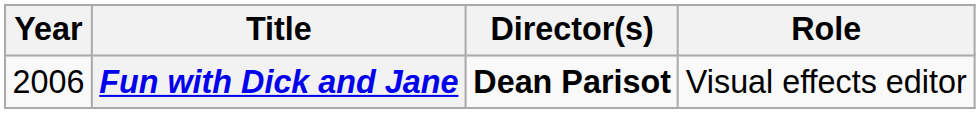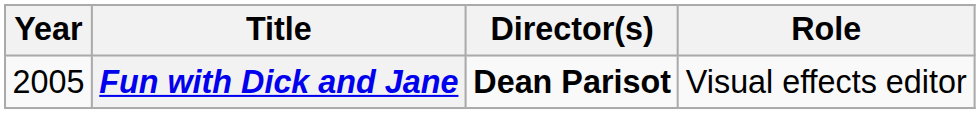 <table class="wikitable">
 <tr>
 <th>Year</th>
 <th>Title</th>
 <th>Director(s)</th>
 <th>Role</th>
 </tr>
 <tr>
-<td>2006</td>
+<td>2005</td>
 <th><em><a href='#'>Fun with Dick and Jane</a></em></th>
 <td><strong>Dean Parisot</strong></td>
 <td>Visual effects editor</td>
 </tr>
 </table>
